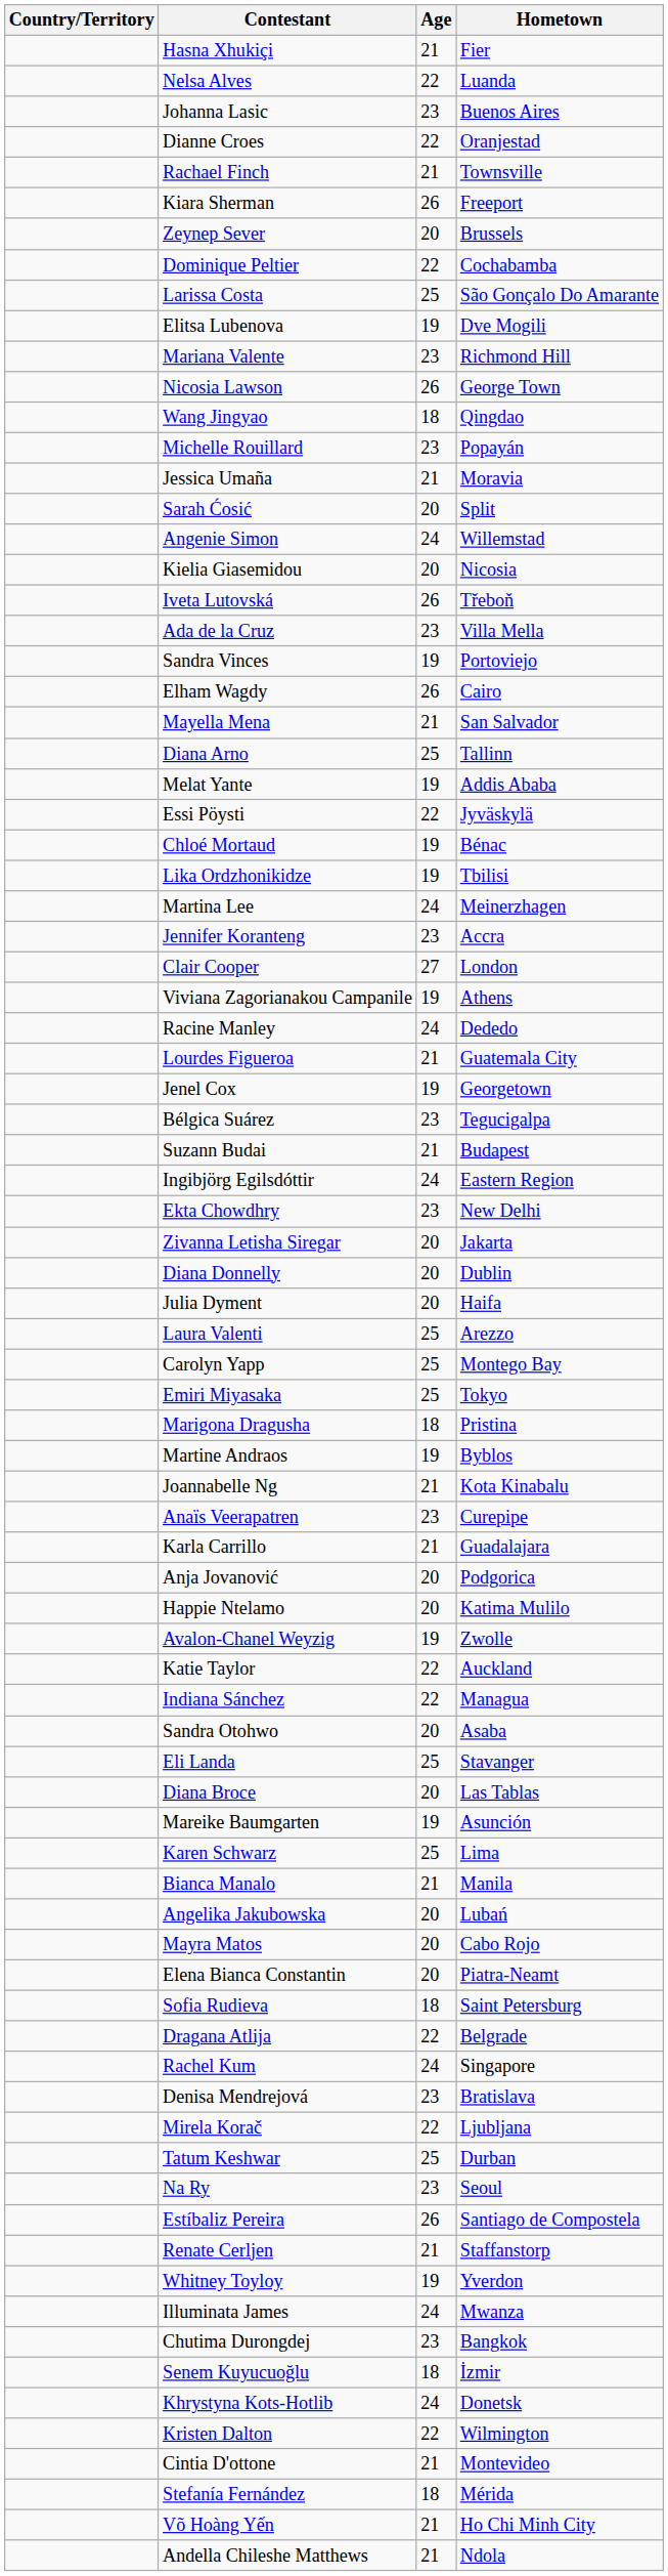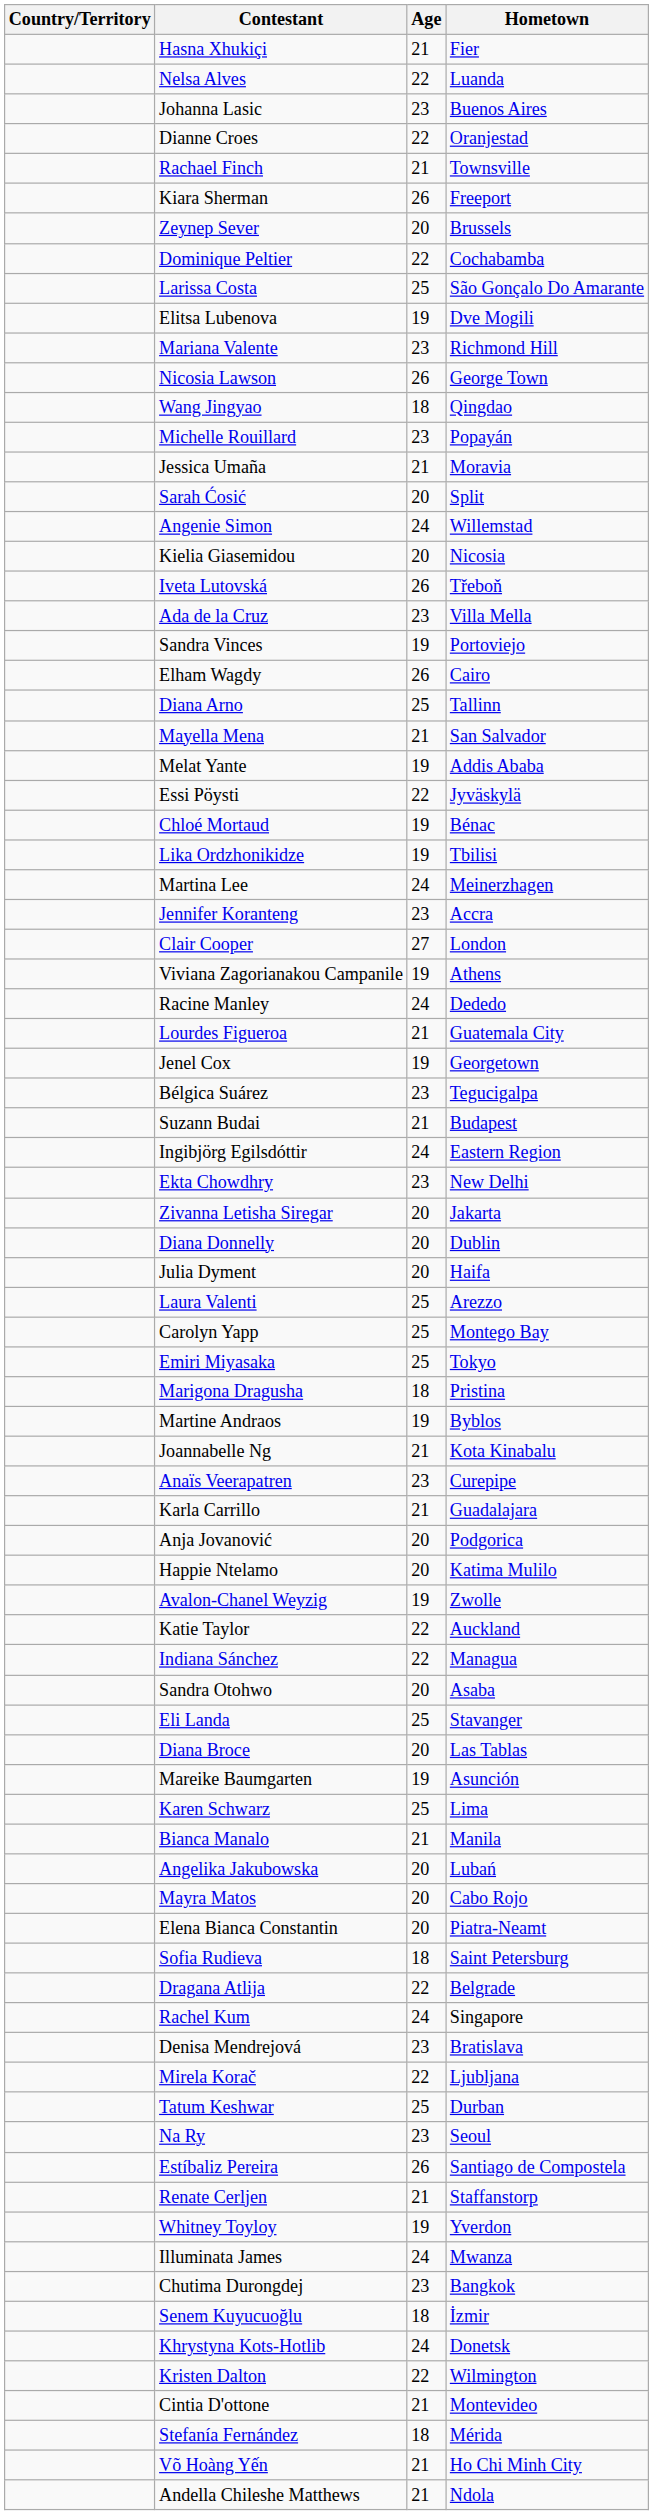 <table class="wikitable sortable" style="font-size:95%;">
 <tr>
 <th>Country/Territory</th>
 <th>Contestant</th>
 <th>Age</th>
 <th>Hometown</th>
 </tr>
 <tr>
 <td></td>
 <td><a href='#'>Hasna Xhukiçi</a></td>
 <td>21</td>
 <td><a href='#'>Fier</a> </td>
 </tr>
 <tr>
 <td></td>
 <td><a href='#'>Nelsa Alves</a></td>
 <td>22</td>
 <td><a href='#'>Luanda</a></td>
 </tr>
 <tr>
 <td></td>
 <td>Johanna Lasic</td>
 <td>23</td>
 <td><a href='#'>Buenos Aires</a></td>
 </tr>
 <tr>
 <td></td>
 <td>Dianne Croes</td>
 <td>22</td>
 <td><a href='#'>Oranjestad</a></td>
 </tr>
 <tr>
 <td></td>
 <td><a href='#'>Rachael Finch</a></td>
 <td>21</td>
 <td><a href='#'>Townsville</a></td>
 </tr>
 <tr>
 <td></td>
 <td>Kiara Sherman</td>
 <td>26</td>
 <td><a href='#'>Freeport</a></td>
 </tr>
 <tr>
 <td></td>
 <td><a href='#'>Zeynep Sever</a></td>
 <td>20</td>
 <td><a href='#'>Brussels</a></td>
 </tr>
 <tr>
 <td></td>
 <td><a href='#'>Dominique Peltier</a></td>
 <td>22</td>
 <td><a href='#'>Cochabamba</a></td>
 </tr>
 <tr>
 <td></td>
 <td><a href='#'>Larissa Costa</a></td>
 <td>25</td>
 <td><a href='#'>São Gonçalo Do Amarante</a></td>
 </tr>
 <tr>
 <td></td>
 <td>Elitsa Lubenova</td>
 <td>19</td>
 <td><a href='#'>Dve Mogili</a></td>
 </tr>
 <tr>
 <td></td>
 <td><a href='#'>Mariana Valente</a></td>
 <td>23</td>
 <td><a href='#'>Richmond Hill</a></td>
 </tr>
 <tr>
 <td></td>
 <td><a href='#'>Nicosia Lawson</a></td>
 <td>26</td>
 <td><a href='#'>George Town</a></td>
 </tr>
 <tr>
 <td></td>
 <td><a href='#'>Wang Jingyao</a></td>
 <td>18</td>
 <td><a href='#'>Qingdao</a></td>
 </tr>
 <tr>
 <td></td>
 <td><a href='#'>Michelle Rouillard</a></td>
 <td>23</td>
 <td><a href='#'>Popayán</a></td>
 </tr>
 <tr>
 <td></td>
 <td>Jessica Umaña</td>
 <td>21</td>
 <td><a href='#'>Moravia</a></td>
 </tr>
 <tr>
 <td></td>
 <td><a href='#'>Sarah Ćosić</a></td>
 <td>20</td>
 <td><a href='#'>Split</a></td>
 </tr>
 <tr>
 <td></td>
 <td><a href='#'>Angenie Simon</a></td>
 <td>24</td>
 <td><a href='#'>Willemstad</a></td>
 </tr>
 <tr>
 <td></td>
 <td>Kielia Giasemidou</td>
 <td>20</td>
 <td><a href='#'>Nicosia</a></td>
 </tr>
 <tr>
 <td></td>
 <td><a href='#'>Iveta Lutovská</a></td>
 <td>26</td>
 <td><a href='#'>Třeboň</a></td>
 </tr>
 <tr>
 <td></td>
 <td><a href='#'>Ada de la Cruz</a></td>
 <td>23</td>
 <td><a href='#'>Villa Mella</a></td>
 </tr>
 <tr>
 <td></td>
 <td>Sandra Vinces</td>
 <td>19</td>
 <td><a href='#'>Portoviejo</a></td>
 </tr>
 <tr>
 <td></td>
 <td>Elham Wagdy</td>
 <td>26</td>
 <td><a href='#'>Cairo</a></td>
 </tr>
 <tr>
 <td></td>
+<td><a href='#'>Diana Arno</a></td>
+<td>25</td>
+<td><a href='#'>Tallinn</a></td>
+</tr>
+<tr>
+<td></td>
 <td><a href='#'>Mayella Mena</a></td>
 <td>21</td>
 <td><a href='#'>San Salvador</a></td>
-</tr>
-<tr>
-<td></td>
-<td><a href='#'>Diana Arno</a></td>
-<td>25</td>
-<td><a href='#'>Tallinn</a></td>
 </tr>
 <tr>
 <td></td>
 <td>Melat Yante</td>
 <td>19</td>
 <td><a href='#'>Addis Ababa</a></td>
 </tr>
 <tr>
 <td></td>
 <td>Essi Pöysti</td>
 <td>22</td>
 <td><a href='#'>Jyväskylä</a></td>
 </tr>
 <tr>
 <td></td>
 <td><a href='#'>Chloé Mortaud</a></td>
 <td>19</td>
 <td><a href='#'>Bénac</a></td>
 </tr>
 <tr>
 <td></td>
 <td><a href='#'>Lika Ordzhonikidze</a></td>
 <td>19</td>
 <td><a href='#'>Tbilisi</a></td>
 </tr>
 <tr>
 <td></td>
 <td>Martina Lee</td>
 <td>24</td>
 <td><a href='#'>Meinerzhagen</a></td>
 </tr>
 <tr>
 <td></td>
 <td><a href='#'>Jennifer Koranteng</a></td>
 <td>23</td>
 <td><a href='#'>Accra</a></td>
 </tr>
 <tr>
 <td></td>
 <td><a href='#'>Clair Cooper</a></td>
 <td>27</td>
 <td><a href='#'>London</a></td>
 </tr>
 <tr>
 <td></td>
 <td>Viviana Zagorianakou Campanile</td>
 <td>19</td>
 <td><a href='#'>Athens</a></td>
 </tr>
 <tr>
 <td></td>
 <td>Racine Manley</td>
 <td>24</td>
 <td><a href='#'>Dededo</a></td>
 </tr>
 <tr>
 <td></td>
 <td><a href='#'>Lourdes Figueroa</a></td>
 <td>21</td>
 <td><a href='#'>Guatemala City</a></td>
 </tr>
 <tr>
 <td></td>
 <td>Jenel Cox</td>
 <td>19</td>
 <td><a href='#'>Georgetown</a></td>
 </tr>
 <tr>
 <td></td>
 <td>Bélgica Suárez</td>
 <td>23</td>
 <td><a href='#'>Tegucigalpa</a></td>
 </tr>
 <tr>
 <td></td>
 <td>Suzann Budai</td>
 <td>21</td>
 <td><a href='#'>Budapest</a></td>
 </tr>
 <tr>
 <td></td>
 <td>Ingibjörg Egilsdóttir</td>
 <td>24</td>
 <td><a href='#'>Eastern Region</a></td>
 </tr>
 <tr>
 <td></td>
 <td><a href='#'>Ekta Chowdhry</a></td>
 <td>23</td>
 <td><a href='#'>New Delhi</a></td>
 </tr>
 <tr>
 <td></td>
 <td><a href='#'>Zivanna Letisha Siregar</a></td>
 <td>20</td>
 <td><a href='#'>Jakarta</a></td>
 </tr>
 <tr>
 <td></td>
 <td><a href='#'>Diana Donnelly</a></td>
 <td>20</td>
 <td><a href='#'>Dublin</a></td>
 </tr>
 <tr>
 <td></td>
 <td>Julia Dyment</td>
 <td>20</td>
 <td><a href='#'>Haifa</a></td>
 </tr>
 <tr>
 <td></td>
 <td><a href='#'>Laura Valenti</a></td>
 <td>25</td>
 <td><a href='#'>Arezzo</a></td>
 </tr>
 <tr>
 <td></td>
 <td>Carolyn Yapp</td>
 <td>25</td>
 <td><a href='#'>Montego Bay</a></td>
 </tr>
 <tr>
 <td></td>
 <td><a href='#'>Emiri Miyasaka</a></td>
 <td>25</td>
 <td><a href='#'>Tokyo</a></td>
 </tr>
 <tr>
 <td></td>
 <td><a href='#'>Marigona Dragusha</a></td>
 <td>18</td>
 <td><a href='#'>Pristina</a></td>
 </tr>
 <tr>
 <td></td>
 <td>Martine Andraos</td>
 <td>19</td>
 <td><a href='#'>Byblos</a></td>
 </tr>
 <tr>
 <td></td>
 <td>Joannabelle Ng</td>
 <td>21</td>
 <td><a href='#'>Kota Kinabalu</a></td>
 </tr>
 <tr>
 <td></td>
 <td><a href='#'>Anaïs Veerapatren</a></td>
 <td>23</td>
 <td><a href='#'>Curepipe</a></td>
 </tr>
 <tr>
 <td></td>
 <td>Karla Carrillo</td>
 <td>21</td>
 <td><a href='#'>Guadalajara</a></td>
 </tr>
 <tr>
 <td></td>
 <td>Anja Jovanović</td>
 <td>20</td>
 <td><a href='#'>Podgorica</a></td>
 </tr>
 <tr>
 <td></td>
 <td>Happie Ntelamo</td>
 <td>20</td>
 <td><a href='#'>Katima Mulilo</a></td>
 </tr>
 <tr>
 <td></td>
 <td><a href='#'>Avalon-Chanel Weyzig</a></td>
 <td>19</td>
 <td><a href='#'>Zwolle</a></td>
 </tr>
 <tr>
 <td></td>
 <td Katie Taylor (New Zealand)>Katie Taylor</td>
 <td>22</td>
 <td><a href='#'>Auckland</a></td>
 </tr>
 <tr>
 <td></td>
 <td><a href='#'>Indiana Sánchez</a></td>
 <td>22</td>
 <td><a href='#'>Managua</a></td>
 </tr>
 <tr>
 <td></td>
 <td>Sandra Otohwo</td>
 <td>20</td>
 <td><a href='#'>Asaba</a></td>
 </tr>
 <tr>
 <td></td>
 <td><a href='#'>Eli Landa</a></td>
 <td>25</td>
 <td><a href='#'>Stavanger</a></td>
 </tr>
 <tr>
 <td></td>
 <td><a href='#'>Diana Broce</a></td>
 <td>20</td>
 <td><a href='#'>Las Tablas</a></td>
 </tr>
 <tr>
 <td></td>
 <td>Mareike Baumgarten</td>
 <td>19</td>
 <td><a href='#'>Asunción</a></td>
 </tr>
 <tr>
 <td></td>
 <td><a href='#'>Karen Schwarz</a></td>
 <td>25</td>
 <td><a href='#'>Lima</a></td>
 </tr>
 <tr>
 <td></td>
 <td><a href='#'>Bianca Manalo</a></td>
 <td>21</td>
 <td><a href='#'>Manila</a></td>
 </tr>
 <tr>
 <td></td>
 <td><a href='#'>Angelika Jakubowska</a></td>
 <td>20</td>
 <td><a href='#'>Lubań</a></td>
 </tr>
 <tr>
 <td></td>
 <td><a href='#'>Mayra Matos</a></td>
 <td>20</td>
 <td><a href='#'>Cabo Rojo</a></td>
 </tr>
 <tr>
 <td></td>
 <td>Elena Bianca Constantin</td>
 <td>20</td>
 <td><a href='#'>Piatra-Neamt</a></td>
 </tr>
 <tr>
 <td></td>
 <td><a href='#'>Sofia Rudieva</a></td>
 <td>18</td>
 <td><a href='#'>Saint Petersburg</a></td>
 </tr>
 <tr>
 <td></td>
 <td><a href='#'>Dragana Atlija</a></td>
 <td>22</td>
 <td><a href='#'>Belgrade</a></td>
 </tr>
 <tr>
 <td></td>
 <td><a href='#'>Rachel Kum</a></td>
 <td>24</td>
 <td>Singapore</td>
 </tr>
 <tr>
 <td></td>
 <td>Denisa Mendrejová</td>
 <td>23</td>
 <td><a href='#'>Bratislava</a></td>
 </tr>
 <tr>
 <td></td>
 <td><a href='#'>Mirela Korač</a></td>
 <td>22</td>
 <td><a href='#'>Ljubljana</a></td>
 </tr>
 <tr>
 <td></td>
 <td><a href='#'>Tatum Keshwar</a></td>
 <td>25</td>
 <td><a href='#'>Durban</a></td>
 </tr>
 <tr>
 <td></td>
 <td><a href='#'>Na Ry</a></td>
 <td>23</td>
 <td><a href='#'>Seoul</a></td>
 </tr>
 <tr>
 <td></td>
 <td><a href='#'>Estíbaliz Pereira</a></td>
 <td>26</td>
 <td><a href='#'>Santiago de Compostela</a></td>
 </tr>
 <tr>
 <td></td>
 <td><a href='#'>Renate Cerljen</a></td>
 <td>21</td>
 <td><a href='#'>Staffanstorp</a></td>
 </tr>
 <tr>
 <td></td>
 <td><a href='#'>Whitney Toyloy</a></td>
 <td>19</td>
 <td><a href='#'>Yverdon</a></td>
 </tr>
 <tr>
 <td></td>
 <td>Illuminata James</td>
 <td>24</td>
 <td><a href='#'>Mwanza</a></td>
 </tr>
 <tr>
 <td></td>
 <td>Chutima Durongdej</td>
 <td>23</td>
 <td><a href='#'>Bangkok</a></td>
 </tr>
 <tr>
 <td></td>
 <td><a href='#'>Senem Kuyucuoğlu</a></td>
 <td>18</td>
 <td><a href='#'>İzmir</a></td>
 </tr>
 <tr>
 <td></td>
 <td><a href='#'>Khrystyna Kots-Hotlib</a></td>
 <td>24</td>
 <td><a href='#'>Donetsk</a></td>
 </tr>
 <tr>
 <td></td>
 <td><a href='#'>Kristen Dalton</a></td>
 <td>22</td>
 <td><a href='#'>Wilmington</a></td>
 </tr>
 <tr>
 <td></td>
 <td>Cintia D'ottone</td>
 <td>21</td>
 <td><a href='#'>Montevideo</a></td>
 </tr>
 <tr>
 <td></td>
 <td><a href='#'>Stefanía Fernández</a></td>
 <td>18</td>
 <td><a href='#'>Mérida</a></td>
 </tr>
 <tr>
 <td></td>
 <td><a href='#'>Võ Hoàng Yến</a></td>
 <td>21</td>
 <td><a href='#'>Ho Chi Minh City</a></td>
 </tr>
 <tr>
 <td></td>
 <td>Andella Chileshe Matthews</td>
 <td>21</td>
 <td><a href='#'>Ndola</a></td>
 </tr>
 </table>
